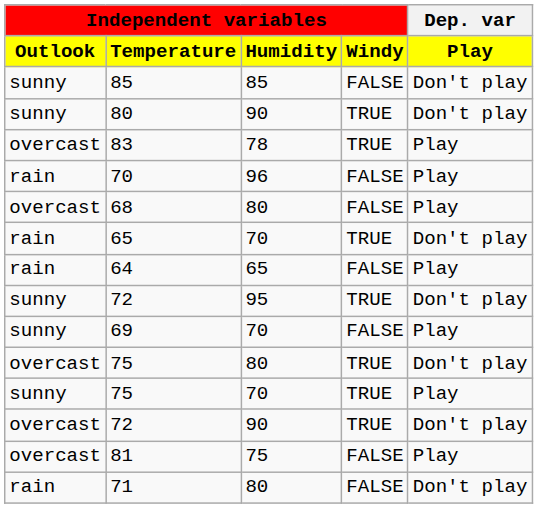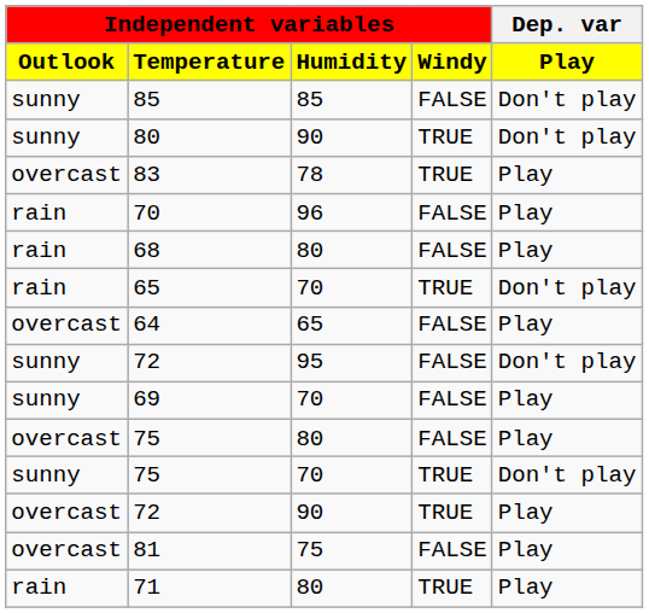 <table class="wikitable">
 <tr>
 <th colspan="4" style="background:red;">Independent variables</th>
 <th>Dep. var</th>
 </tr>
 <tr>
 <th style="background:yellow;">Outlook</th>
 <th style="background:yellow;">Temperature</th>
 <th style="background:yellow;">Humidity</th>
 <th style="background:yellow;">Windy</th>
 <th style="background:yellow;">Play</th>
 </tr>
 <tr>
 <td>sunny</td>
 <td>85</td>
 <td>85</td>
 <td>FALSE</td>
 <td>Don't play</td>
 </tr>
 <tr>
 <td>sunny</td>
 <td>80</td>
 <td>90</td>
 <td>TRUE</td>
 <td>Don't play</td>
 </tr>
 <tr>
 <td>overcast</td>
 <td>83</td>
 <td>78</td>
 <td>TRUE</td>
 <td>Play</td>
 </tr>
 <tr>
 <td>rain</td>
 <td>70</td>
 <td>96</td>
 <td>FALSE</td>
 <td>Play</td>
 </tr>
 <tr>
-<td>overcast</td>
+<td>rain</td>
 <td>68</td>
 <td>80</td>
 <td>FALSE</td>
 <td>Play</td>
 </tr>
 <tr>
 <td>rain</td>
 <td>65</td>
 <td>70</td>
 <td>TRUE</td>
 <td>Don't play</td>
 </tr>
 <tr>
-<td>rain</td>
+<td>overcast</td>
 <td>64</td>
 <td>65</td>
 <td>FALSE</td>
 <td>Play</td>
 </tr>
 <tr>
 <td>sunny</td>
 <td>72</td>
 <td>95</td>
-<td>TRUE</td>
+<td>FALSE</td>
 <td>Don't play</td>
 </tr>
 <tr>
 <td>sunny</td>
 <td>69</td>
 <td>70</td>
 <td>FALSE</td>
 <td>Play</td>
 </tr>
 <tr>
 <td>overcast</td>
 <td>75</td>
 <td>80</td>
-<td>TRUE</td>
-<td>Don't play</td>
+<td>FALSE</td>
+<td>Play</td>
 </tr>
 <tr>
 <td>sunny</td>
 <td>75</td>
 <td>70</td>
 <td>TRUE</td>
-<td>Play</td>
+<td>Don't play</td>
 </tr>
 <tr>
 <td>overcast</td>
 <td>72</td>
 <td>90</td>
 <td>TRUE</td>
-<td>Don't play</td>
+<td>Play</td>
 </tr>
 <tr>
 <td>overcast</td>
 <td>81</td>
 <td>75</td>
 <td>FALSE</td>
 <td>Play</td>
 </tr>
 <tr>
 <td>rain</td>
 <td>71</td>
 <td>80</td>
-<td>FALSE</td>
-<td>Don't play</td>
+<td>TRUE</td>
+<td>Play</td>
 </tr>
 </table>
